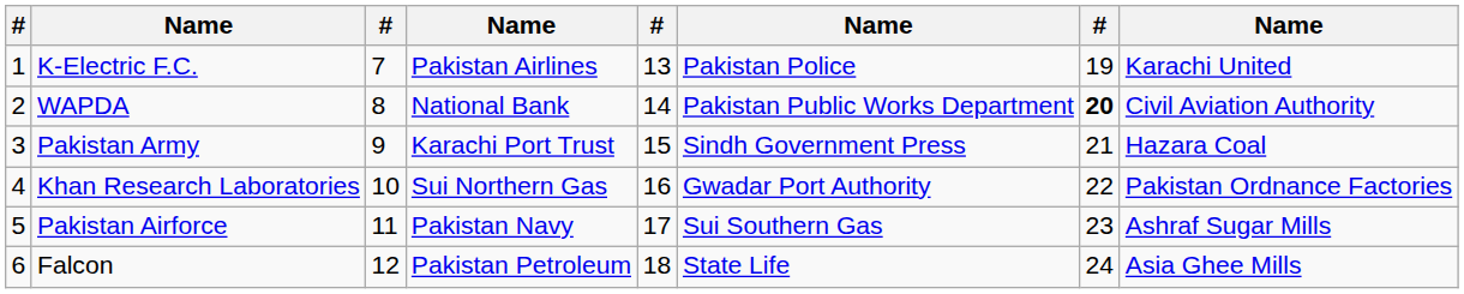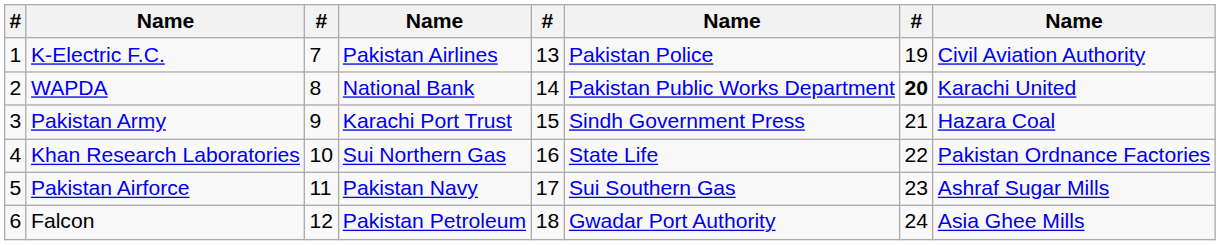 <table class="wikitable">
 <tr>
 <th>#</th>
 <th>Name</th>
 <th>#</th>
 <th>Name</th>
 <th>#</th>
 <th>Name</th>
 <th>#</th>
 <th>Name</th>
 </tr>
 <tr>
 <td>1</td>
 <td><a href='#'>K-Electric F.C.</a></td>
 <td>7</td>
 <td><a href='#'>Pakistan Airlines</a></td>
 <td>13</td>
 <td><a href='#'>Pakistan Police</a></td>
 <td>19</td>
-<td><a href='#'>Karachi United</a></td>
+<td><a href='#'>Civil Aviation Authority</a></td>
 </tr>
 <tr>
 <td>2</td>
 <td><a href='#'>WAPDA</a></td>
 <td>8</td>
 <td><a href='#'>National Bank</a></td>
 <td>14</td>
 <td><a href='#'>Pakistan Public Works Department</a></td>
 <td><strong>20</strong></td>
-<td><a href='#'>Civil Aviation Authority</a></td>
+<td><a href='#'>Karachi United</a></td>
 </tr>
 <tr>
 <td>3</td>
 <td><a href='#'>Pakistan Army</a></td>
 <td>9</td>
 <td><a href='#'>Karachi Port Trust</a></td>
 <td>15</td>
 <td><a href='#'>Sindh Government Press</a></td>
 <td>21</td>
 <td><a href='#'>Hazara Coal</a></td>
 </tr>
 <tr>
 <td>4</td>
 <td><a href='#'>Khan Research Laboratories</a></td>
 <td>10</td>
 <td><a href='#'>Sui Northern Gas</a></td>
 <td>16</td>
-<td><a href='#'>Gwadar Port Authority</a></td>
+<td><a href='#'>State Life</a></td>
 <td>22</td>
 <td><a href='#'>Pakistan Ordnance Factories</a></td>
 </tr>
 <tr>
 <td>5</td>
 <td><a href='#'>Pakistan Airforce</a></td>
 <td>11</td>
 <td><a href='#'>Pakistan Navy</a></td>
 <td>17</td>
 <td><a href='#'>Sui Southern Gas</a></td>
 <td>23</td>
 <td><a href='#'>Ashraf Sugar Mills</a></td>
 </tr>
 <tr>
 <td>6</td>
 <td>Falcon</td>
 <td>12</td>
 <td><a href='#'>Pakistan Petroleum</a></td>
 <td>18</td>
-<td><a href='#'>State Life</a></td>
+<td><a href='#'>Gwadar Port Authority</a></td>
 <td>24</td>
 <td><a href='#'>Asia Ghee Mills</a></td>
 </tr>
 </table>
